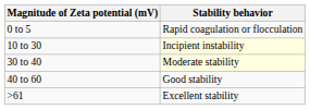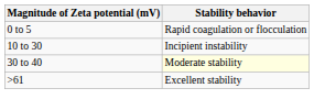 <table class="wikitable">
 <tr>
 <th>Magnitude of Zeta potential (mV)</th>
 <th>Stability behavior</th>
 </tr>
 <tr>
 <td>0 to 5</td>
 <td>Rapid coagulation or flocculation</td>
 </tr>
 <tr>
 <td>10 to 30</td>
-<td style="background: lightyellow;">Incipient instability</td>
+<td>Incipient instability</td>
 </tr>
 <tr>
 <td>30 to 40</td>
 <td style="background: lightyellow;">Moderate stability</td>
 </tr>
 <tr>
-<td>40 to 60</td>
-<td>Good stability</td>
-</tr>
-<tr>
 <td>>61</td>
 <td>Excellent stability</td>
 </tr>
 </table>
